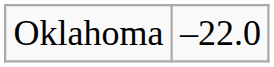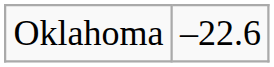 <table class="wikitable" style="border: none;">
 <tr align="center">
 </tr>
 <tr align="center">
 <td>Oklahoma</td>
-<td>–22.0</td>
+<td>–22.6</td>
 </tr>
 </table>
